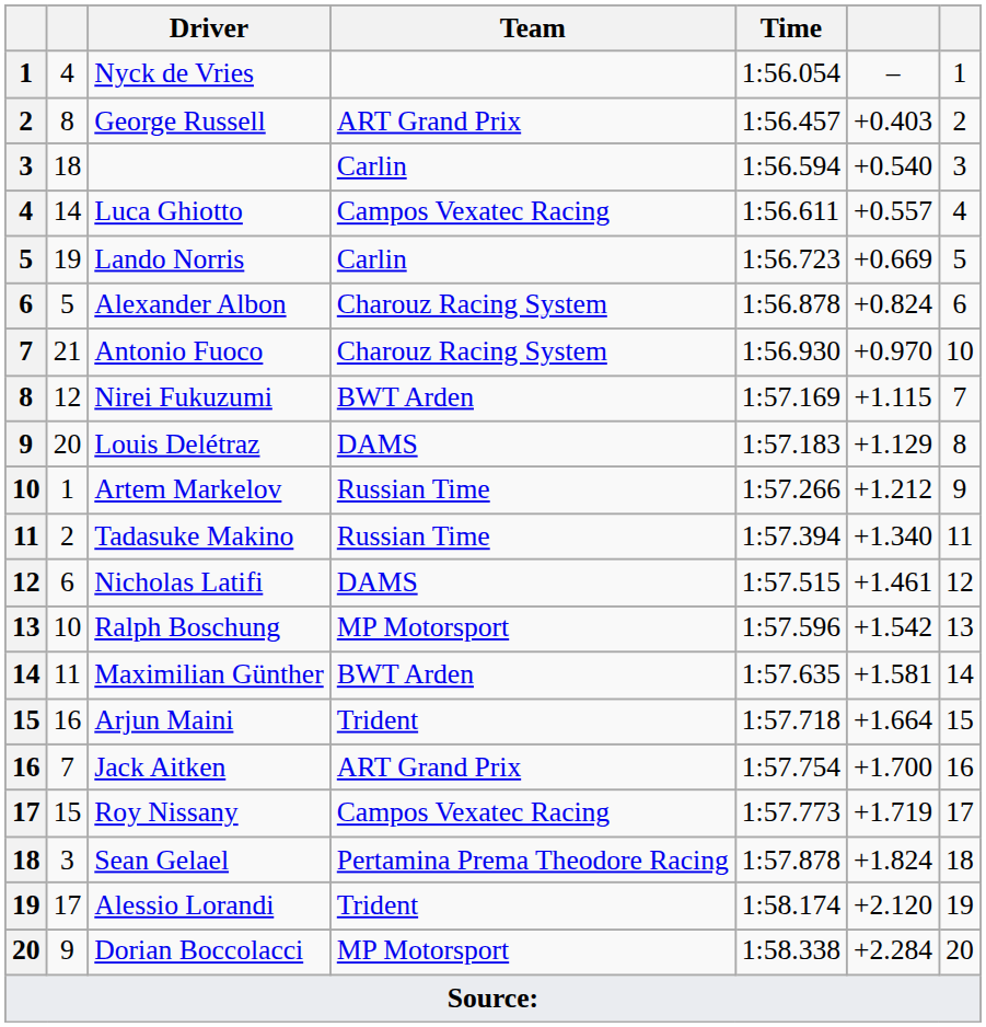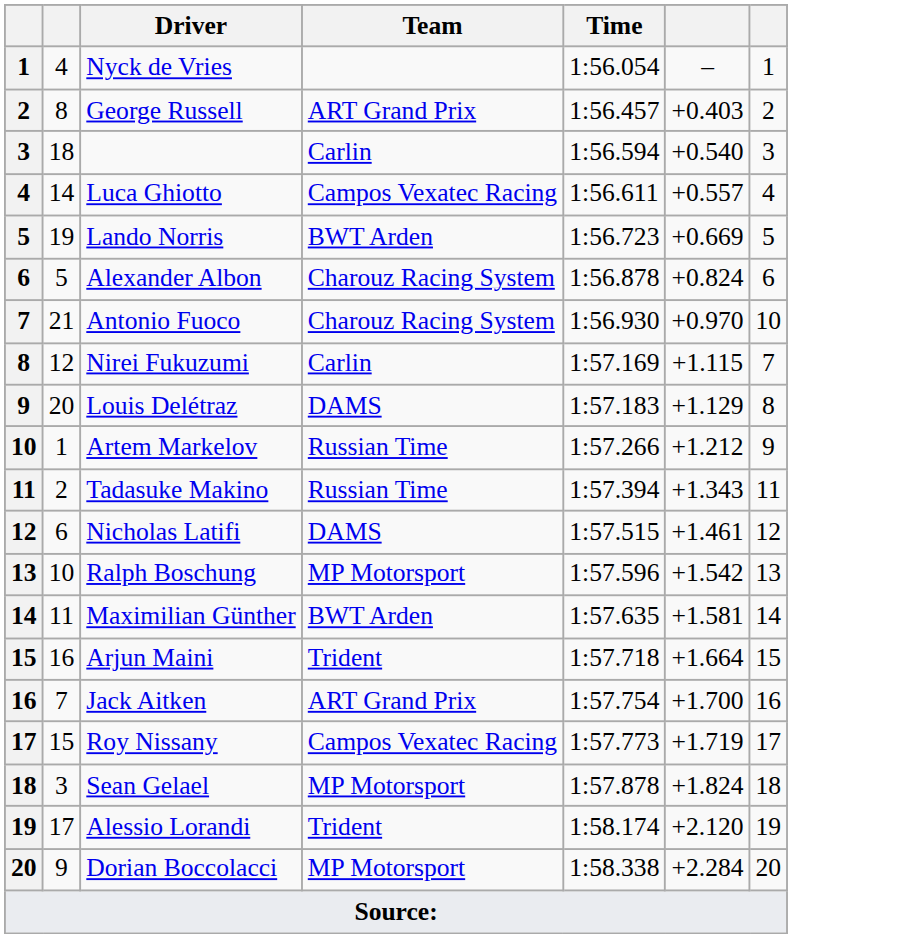 <table class="wikitable" style="font-size:85%">
 <tr>
 <th scope="col"></th>
 <th scope="col"></th>
 <th scope="col">Driver</th>
 <th scope="col">Team</th>
 <th scope="col">Time</th>
 <th scope="col"></th>
 <th scope="col"></th>
 </tr>
 <tr>
 <th scope="row">1</th>
 <td align="center">4</td>
 <td> <a href='#'>Nyck de Vries</a></td>
 <td></td>
 <td>1:56.054</td>
 <td align="center">–</td>
 <td align="center">1</td>
 </tr>
 <tr>
 <th scope="row">2</th>
 <td align="center">8</td>
 <td> <a href='#'>George Russell</a></td>
 <td><a href='#'>ART Grand Prix</a></td>
 <td>1:56.457</td>
 <td align="center">+0.403</td>
 <td align="center">2</td>
 </tr>
 <tr>
 <th scope="row">3</th>
 <td align="center">18</td>
 <td></td>
 <td><a href='#'>Carlin</a></td>
 <td>1:56.594</td>
 <td align="center">+0.540</td>
 <td align="center">3</td>
 </tr>
 <tr>
 <th scope="row">4</th>
 <td align="center">14</td>
 <td> <a href='#'>Luca Ghiotto</a></td>
 <td><a href='#'>Campos Vexatec Racing</a></td>
 <td>1:56.611</td>
 <td align="center">+0.557</td>
 <td align="center">4</td>
 </tr>
 <tr>
 <th scope="row">5</th>
 <td align="center">19</td>
 <td> <a href='#'>Lando Norris</a></td>
-<td><a href='#'>Carlin</a></td>
+<td><a href='#'>BWT Arden</a></td>
 <td>1:56.723</td>
 <td align="center">+0.669</td>
 <td align="center">5</td>
 </tr>
 <tr>
 <th scope="row">6</th>
 <td align="center">5</td>
 <td> <a href='#'>Alexander Albon</a></td>
 <td><a href='#'>Charouz Racing System</a></td>
 <td>1:56.878</td>
 <td align="center">+0.824</td>
 <td align="center">6</td>
 </tr>
 <tr>
 <th scope="row">7</th>
 <td align="center">21</td>
 <td> <a href='#'>Antonio Fuoco</a></td>
 <td><a href='#'>Charouz Racing System</a></td>
 <td>1:56.930</td>
 <td align="center">+0.970</td>
 <td align="center">10</td>
 </tr>
 <tr>
 <th scope="row">8</th>
 <td align="center">12</td>
 <td> <a href='#'>Nirei Fukuzumi</a></td>
-<td><a href='#'>BWT Arden</a></td>
+<td><a href='#'>Carlin</a></td>
 <td>1:57.169</td>
 <td align="center">+1.115</td>
 <td align="center">7</td>
 </tr>
 <tr>
 <th scope="row">9</th>
 <td align="center">20</td>
 <td> <a href='#'>Louis Delétraz</a></td>
 <td><a href='#'>DAMS</a></td>
 <td>1:57.183</td>
 <td align="center">+1.129</td>
 <td align="center">8</td>
 </tr>
 <tr>
 <th scope="row">10</th>
 <td align="center">1</td>
 <td> <a href='#'>Artem Markelov</a></td>
 <td><a href='#'>Russian Time</a></td>
 <td>1:57.266</td>
 <td align="center">+1.212</td>
 <td align="center">9</td>
 </tr>
 <tr>
 <th scope="row">11</th>
 <td align="center">2</td>
 <td> <a href='#'>Tadasuke Makino</a></td>
 <td><a href='#'>Russian Time</a></td>
 <td>1:57.394</td>
-<td align="center">+1.340</td>
+<td align="center">+1.343</td>
 <td align="center">11</td>
 </tr>
 <tr>
 <th scope="row">12</th>
 <td align="center">6</td>
 <td> <a href='#'>Nicholas Latifi</a></td>
 <td><a href='#'>DAMS</a></td>
 <td>1:57.515</td>
 <td align="center">+1.461</td>
 <td align="center">12</td>
 </tr>
 <tr>
 <th scope="row">13</th>
 <td align="center">10</td>
 <td> <a href='#'>Ralph Boschung</a></td>
 <td><a href='#'>MP Motorsport</a></td>
 <td>1:57.596</td>
 <td align="center">+1.542</td>
 <td align="center">13</td>
 </tr>
 <tr>
 <th scope="row">14</th>
 <td align="center">11</td>
 <td> <a href='#'>Maximilian Günther</a></td>
 <td><a href='#'>BWT Arden</a></td>
 <td>1:57.635</td>
 <td align="center">+1.581</td>
 <td align="center">14</td>
 </tr>
 <tr>
 <th scope="row">15</th>
 <td align="center">16</td>
 <td> <a href='#'>Arjun Maini</a></td>
 <td><a href='#'>Trident</a></td>
 <td>1:57.718</td>
 <td align="center">+1.664</td>
 <td align="center">15</td>
 </tr>
 <tr>
 <th scope="row">16</th>
 <td align="center">7</td>
 <td> <a href='#'>Jack Aitken</a></td>
 <td><a href='#'>ART Grand Prix</a></td>
 <td>1:57.754</td>
 <td align="center">+1.700</td>
 <td align="center">16</td>
 </tr>
 <tr>
 <th scope="row">17</th>
 <td align="center">15</td>
 <td> <a href='#'>Roy Nissany</a></td>
 <td><a href='#'>Campos Vexatec Racing</a></td>
 <td>1:57.773</td>
 <td align="center">+1.719</td>
 <td align="center">17</td>
 </tr>
 <tr>
 <th scope="row">18</th>
 <td align="center">3</td>
 <td> <a href='#'>Sean Gelael</a></td>
-<td><a href='#'>Pertamina Prema Theodore Racing</a></td>
+<td><a href='#'>MP Motorsport</a></td>
 <td>1:57.878</td>
 <td align="center">+1.824</td>
 <td align="center">18</td>
 </tr>
 <tr>
 <th scope="row">19</th>
 <td align="center">17</td>
 <td> <a href='#'>Alessio Lorandi</a></td>
 <td><a href='#'>Trident</a></td>
 <td>1:58.174</td>
 <td align="center">+2.120</td>
 <td align="center">19</td>
 </tr>
 <tr>
 <th scope="row">20</th>
 <td align="center">9</td>
 <td> <a href='#'>Dorian Boccolacci</a></td>
 <td><a href='#'>MP Motorsport</a></td>
 <td>1:58.338</td>
 <td align="center">+2.284</td>
 <td align="center">20</td>
 </tr>
 <tr>
 <td style="background-color:#EAECF0; text-align:center" colspan="7"><strong>Source:</strong></td>
 </tr>
 <tr>
 </tr>
 </table>
